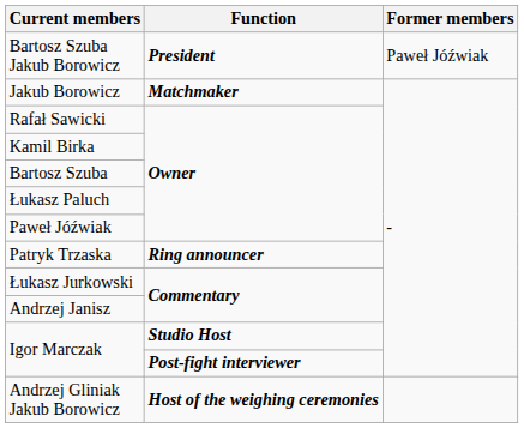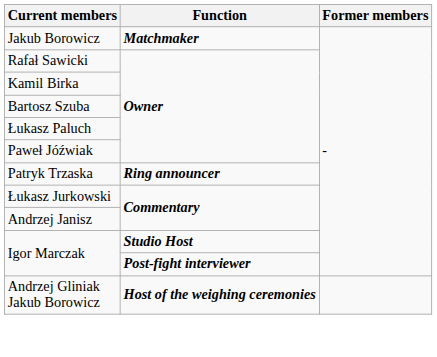 <table class="wikitable">
 <tr>
 <th>Current members</th>
 <th>Function</th>
 <th>Former members</th>
-</tr>
-<tr>
-<td>Bartosz Szuba<br>Jakub Borowicz</td>
-<td><strong><em>President</em></strong></td>
-<td>Paweł Jóźwiak</td>
 </tr>
 <tr>
 <td>Jakub Borowicz</td>
 <td><strong><em>Matchmaker</em></strong></td>
 <td rowspan="12">-</td>
 </tr>
 <tr>
 <td>Rafał Sawicki</td>
 <td rowspan="5"><strong><em>Owner</em></strong></td>
 </tr>
 <tr>
 <td>Kamil Birka</td>
 </tr>
 <tr>
 <td>Bartosz Szuba</td>
 </tr>
 <tr>
 <td>Łukasz Paluch</td>
 </tr>
 <tr>
 <td>Paweł Jóźwiak</td>
 </tr>
 <tr>
 <td>Patryk Trzaska</td>
 <td><strong><em>Ring announcer</em></strong></td>
 </tr>
 <tr>
 <td>Łukasz Jurkowski</td>
 <td rowspan="2"><strong><em>Commentary</em></strong></td>
 </tr>
 <tr>
 <td>Andrzej Janisz</td>
 </tr>
 <tr>
 <td rowspan="2">Igor Marczak</td>
 <td><strong><em>Studio Host</em></strong></td>
 </tr>
 <tr>
 <td><strong><em>Post-fight interviewer</em></strong></td>
 </tr>
 <tr>
 <td rowspan="4">Andrzej Gliniak<br>Jakub Borowicz</td>
 <td rowspan="4"><strong><em>Host of the weighing ceremonies</em></strong></td>
 </tr>
 <tr>
 </tr>
 <tr>
 </tr>
 <tr>
 </tr>
 </table>
